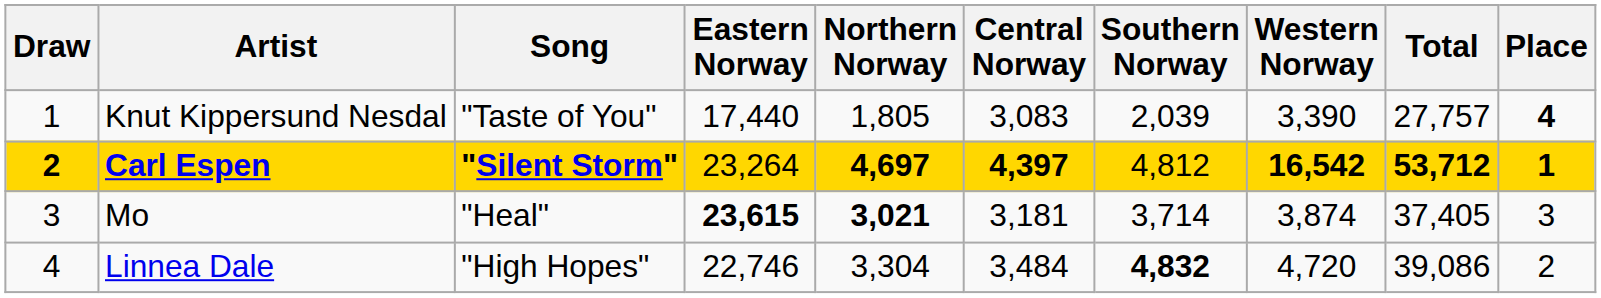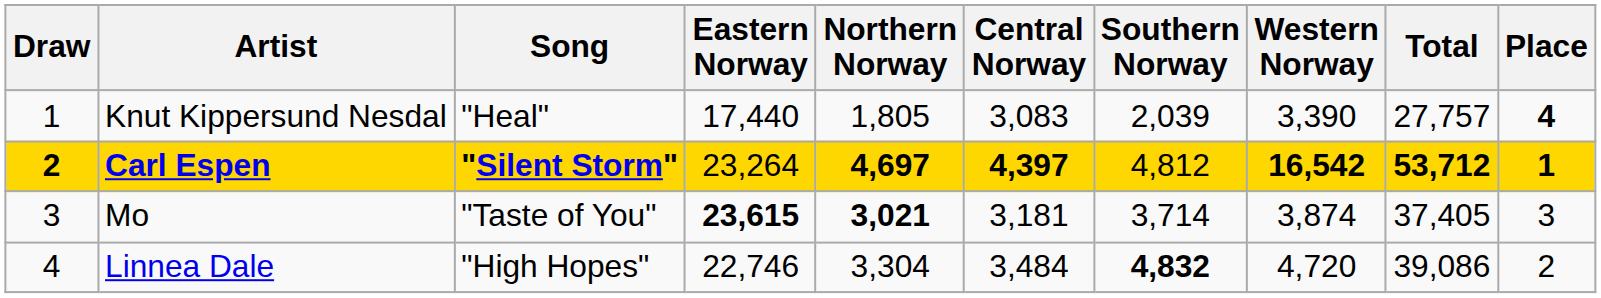 <table class="sortable wikitable" style="margin: 1em auto 1em auto; text-align:center;">
 <tr>
 <th>Draw</th>
 <th>Artist</th>
 <th>Song</th>
 <th>Eastern<br>Norway</th>
 <th>Northern<br>Norway</th>
 <th>Central<br>Norway</th>
 <th>Southern<br>Norway</th>
 <th>Western<br>Norway</th>
 <th>Total</th>
 <th>Place</th>
 </tr>
 <tr>
 <td>1</td>
 <td align="left">Knut Kippersund Nesdal</td>
-<td align="left">"Taste of You"</td>
+<td align="left">"Heal"</td>
 <td>17,440</td>
 <td>1,805</td>
 <td>3,083</td>
 <td>2,039</td>
 <td>3,390</td>
 <td>27,757</td>
 <td><strong>4</strong></td>
 </tr>
 <tr style="background:gold;">
 <td><strong>2</strong></td>
 <td align="left"><strong><a href='#'>Carl Espen</a></strong></td>
 <td align="left"><strong>"<a href='#'>Silent Storm</a>"</strong></td>
 <td>23,264</td>
 <td><strong>4,697</strong></td>
 <td><strong>4,397</strong></td>
 <td>4,812</td>
 <td><strong>16,542</strong></td>
 <td><strong>53,712</strong></td>
 <td><strong>1</strong></td>
 </tr>
 <tr>
 <td>3</td>
 <td align="left">Mo</td>
-<td align="left">"Heal"</td>
+<td align="left">"Taste of You"</td>
 <td><strong>23,615</strong></td>
 <td><strong>3,021</strong></td>
 <td>3,181</td>
 <td>3,714</td>
 <td>3,874</td>
 <td>37,405</td>
 <td>3</td>
 </tr>
 <tr>
 <td>4</td>
 <td align="left"><a href='#'>Linnea Dale</a></td>
 <td align="left">"High Hopes"</td>
 <td>22,746</td>
 <td>3,304</td>
 <td>3,484</td>
 <td><strong>4,832</strong></td>
 <td>4,720</td>
 <td>39,086</td>
 <td>2</td>
 </tr>
 </table>
